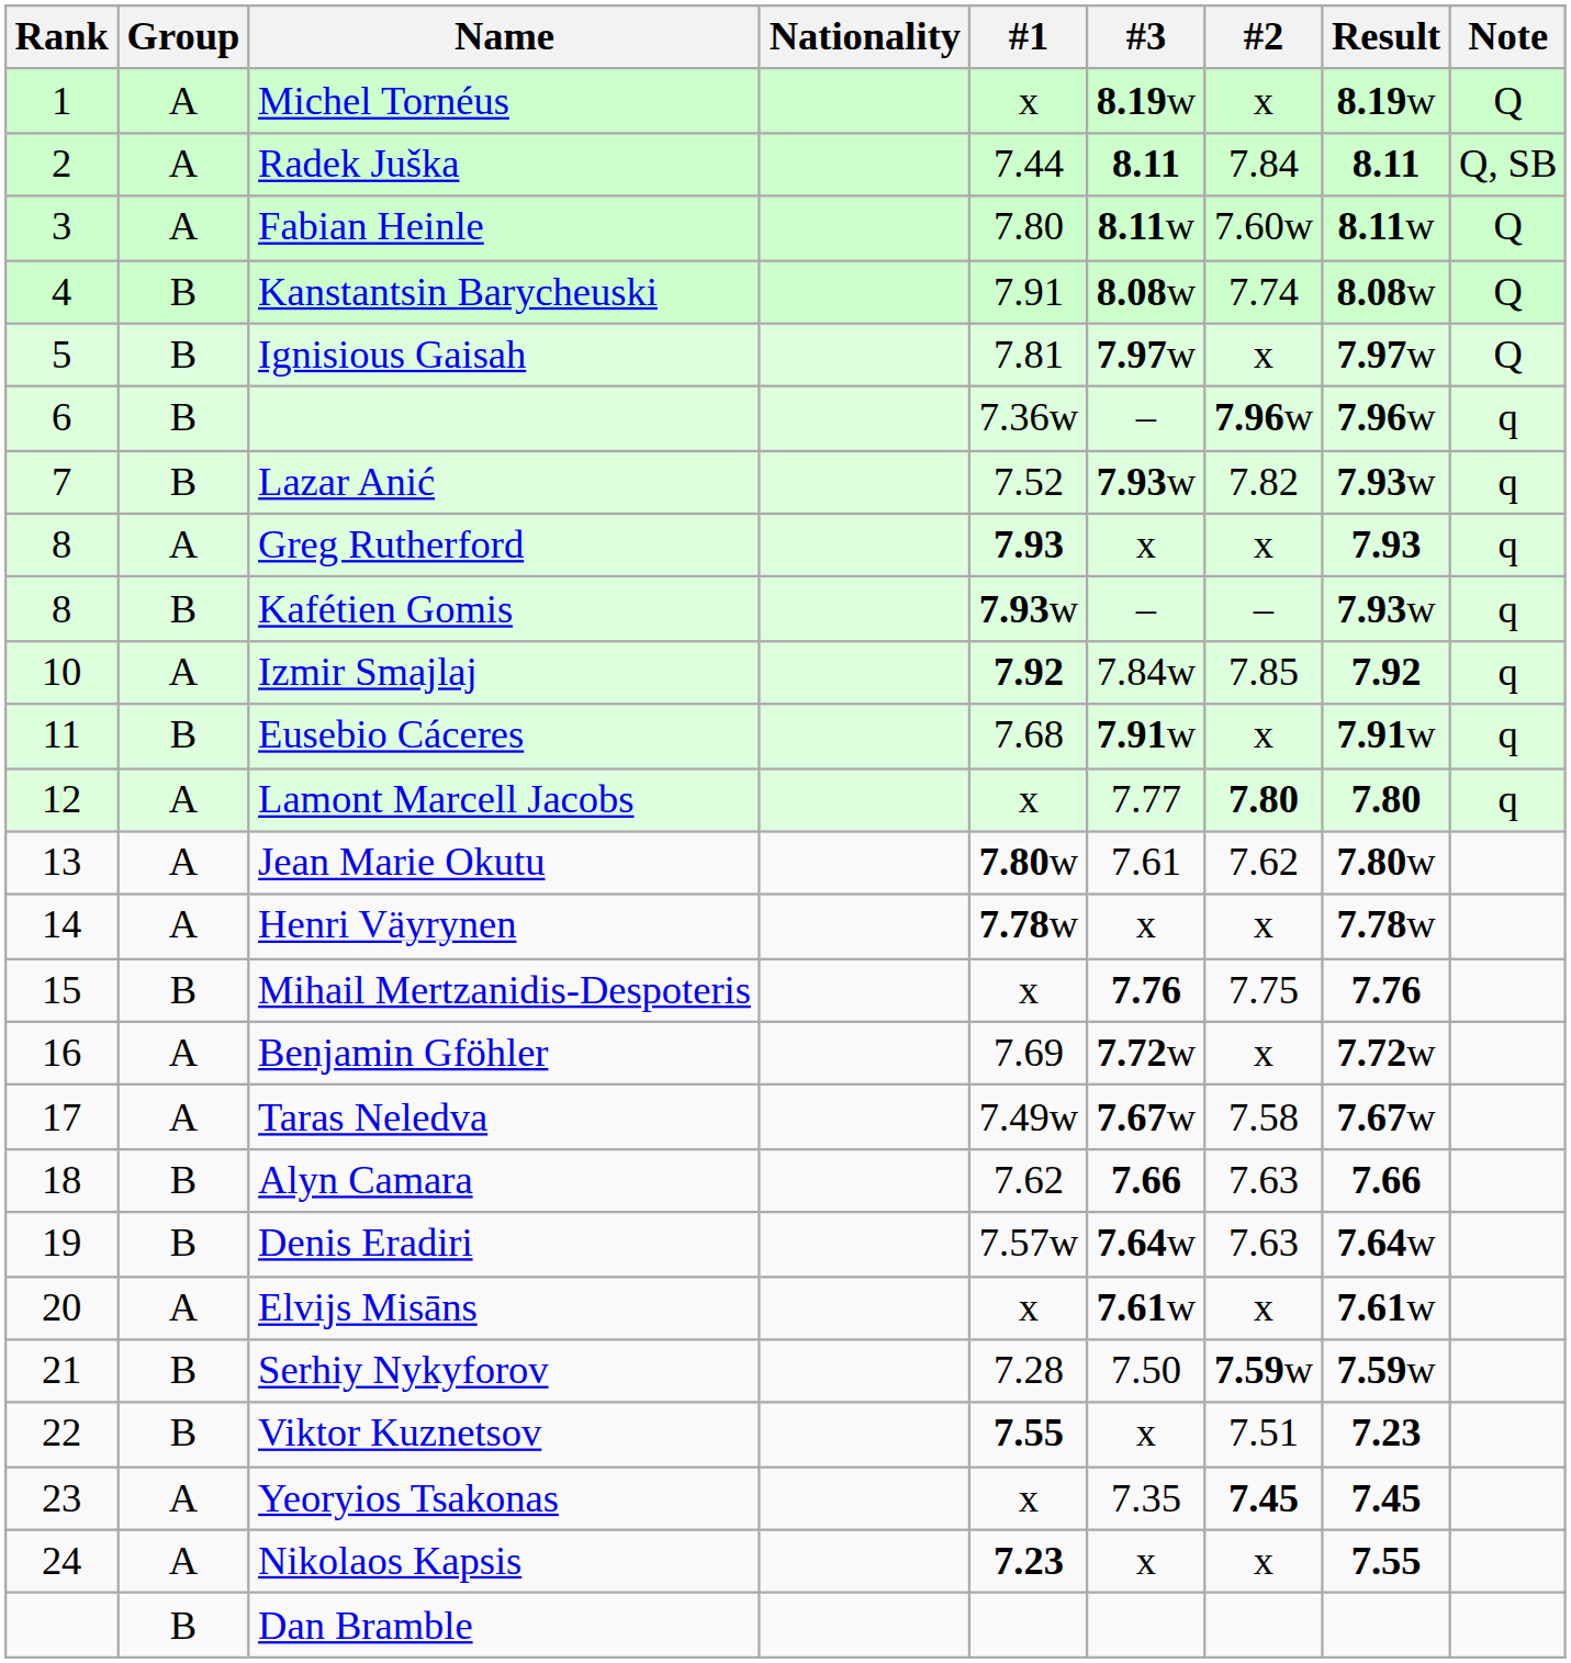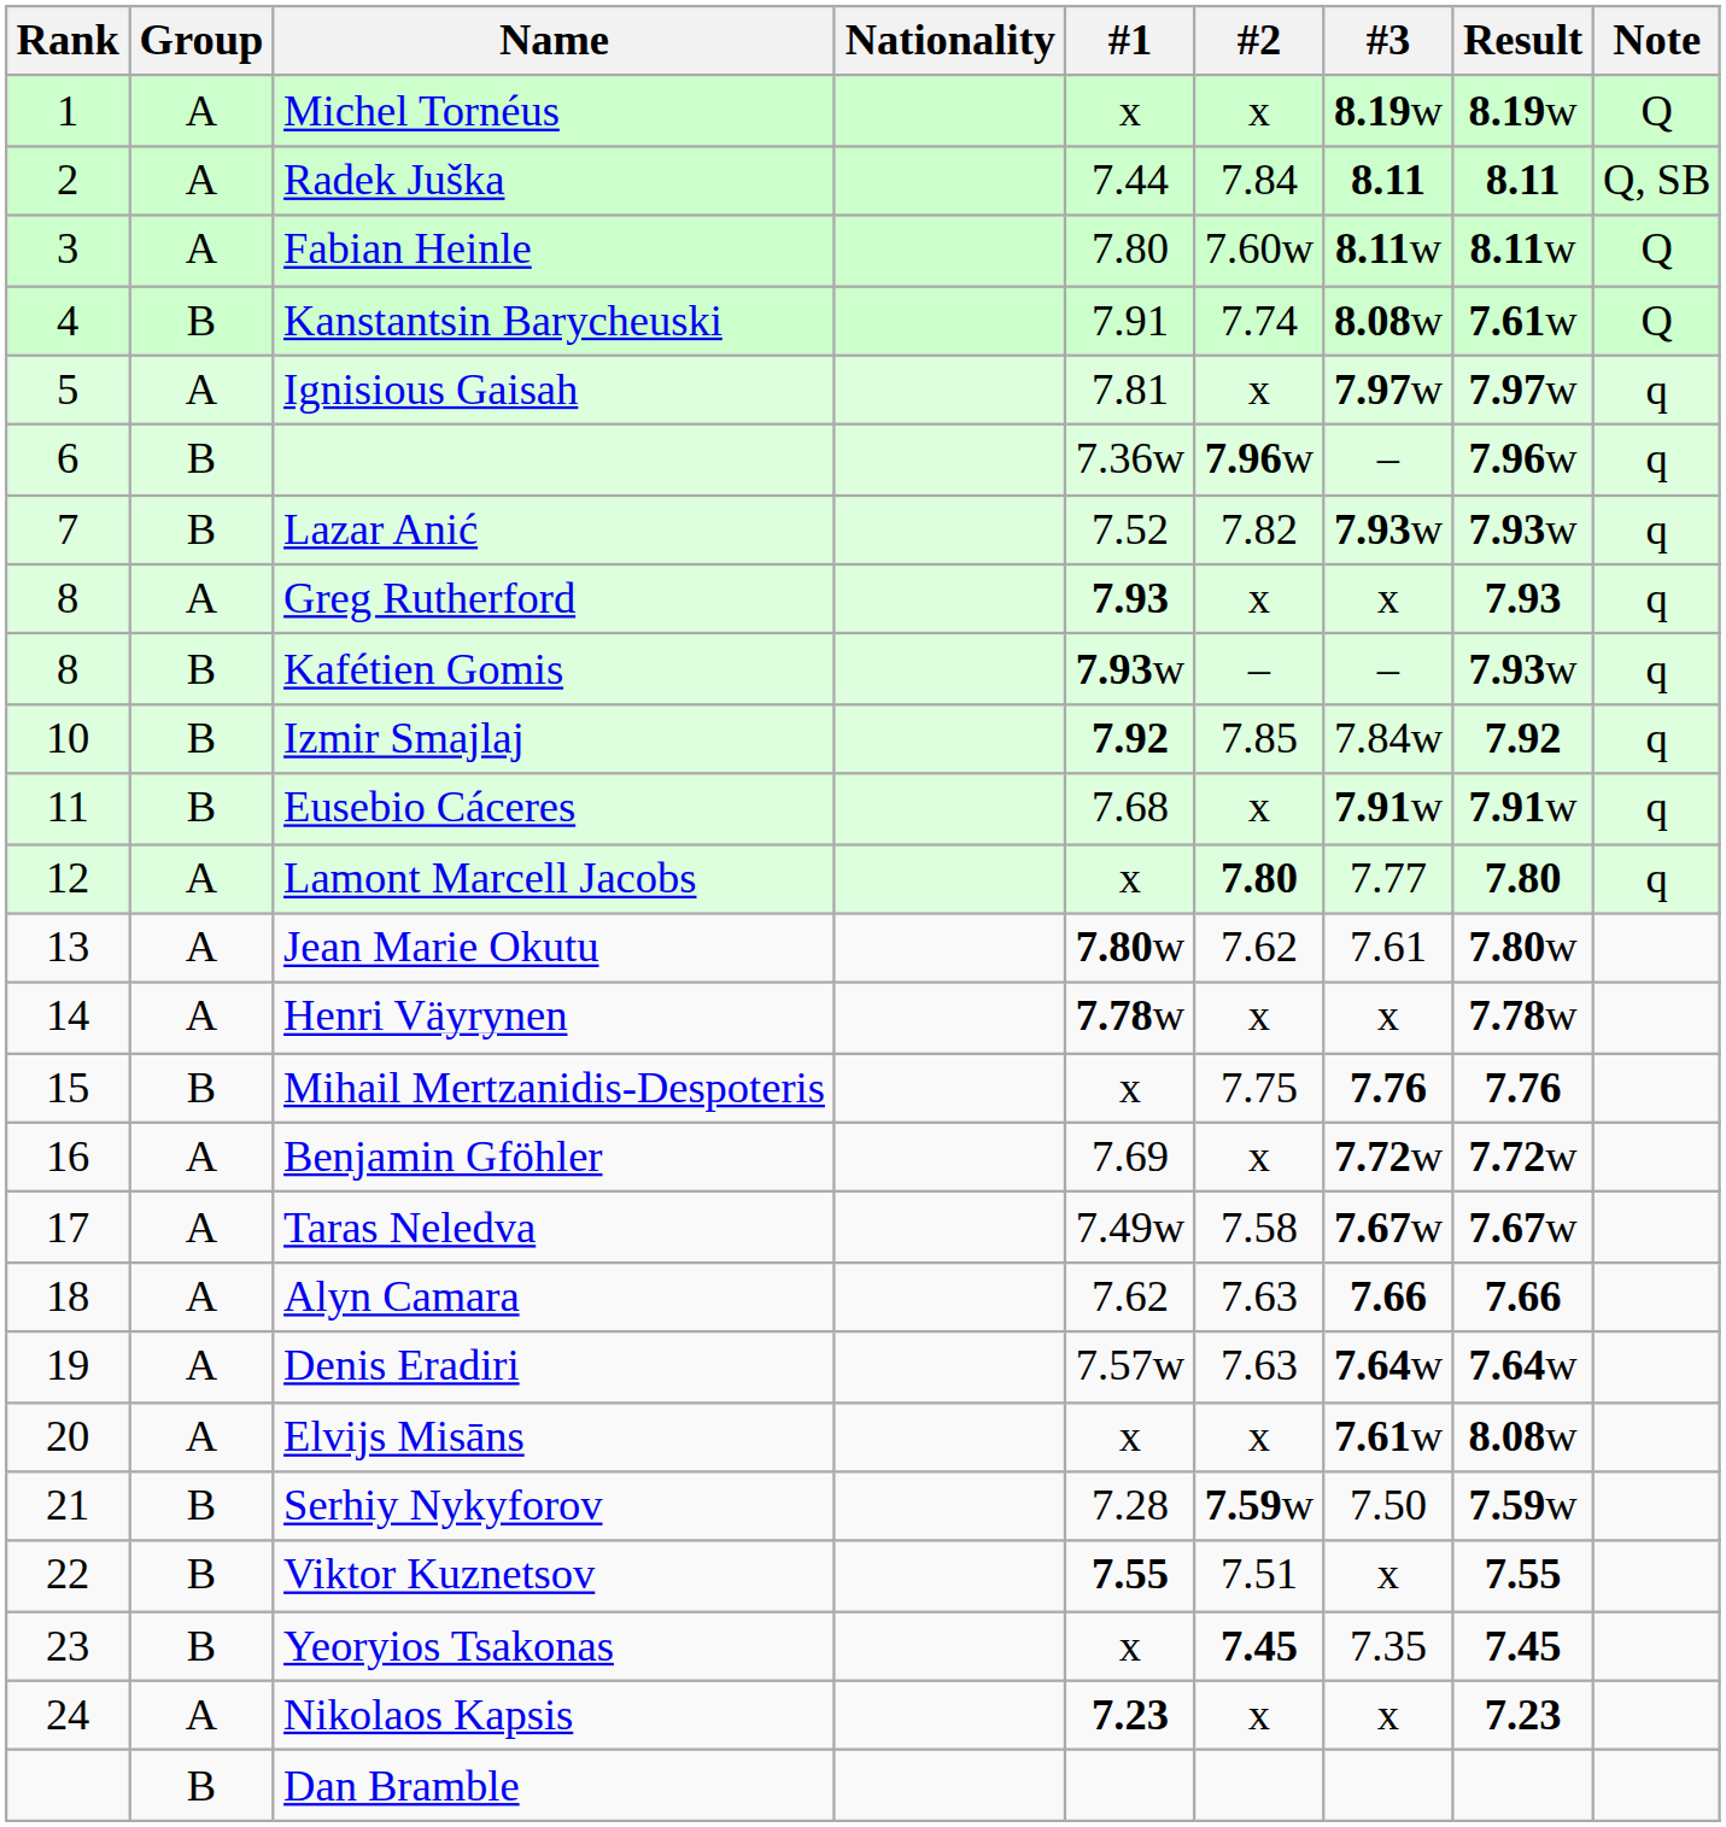 <table class="wikitable sortable" style="text-align:center">
 <tr>
 <th>Rank</th>
 <th>Group</th>
 <th>Name</th>
 <th>Nationality</th>
 <th>#1</th>
+<th>#2</th>
 <th>#3</th>
-<th>#2</th>
 <th>Result</th>
 <th>Note</th>
 </tr>
 <tr bgcolor=ccffcc>
 <td>1</td>
 <td>A</td>
 <td align=left><a href='#'>Michel Tornéus</a></td>
 <td align=left></td>
 <td>x</td>
+<td>x</td>
 <td><strong>8.19</strong>w</td>
-<td>x</td>
 <td><strong>8.19</strong>w</td>
 <td>Q</td>
 </tr>
 <tr bgcolor=ccffcc>
 <td>2</td>
 <td>A</td>
 <td align=left><a href='#'>Radek Juška</a></td>
 <td align=left></td>
 <td>7.44</td>
+<td>7.84</td>
 <td><strong>8.11</strong></td>
-<td>7.84</td>
 <td><strong>8.11</strong></td>
 <td>Q, SB</td>
 </tr>
 <tr bgcolor=ccffcc>
 <td>3</td>
 <td>A</td>
 <td align=left><a href='#'>Fabian Heinle</a></td>
 <td align=left></td>
 <td>7.80</td>
+<td>7.60w</td>
 <td><strong>8.11</strong>w</td>
-<td>7.60w</td>
 <td><strong>8.11</strong>w</td>
 <td>Q</td>
 </tr>
 <tr bgcolor=ccffcc>
 <td>4</td>
 <td>B</td>
 <td align=left><a href='#'>Kanstantsin Barycheuski</a></td>
 <td align=left></td>
 <td>7.91</td>
-<td><strong>8.08</strong>w</td>
 <td>7.74</td>
 <td><strong>8.08</strong>w</td>
+<td><strong>7.61</strong>w</td>
 <td>Q</td>
 </tr>
 <tr bgcolor=ddffdd>
 <td>5</td>
-<td>B</td>
+<td>A</td>
 <td align=left><a href='#'>Ignisious Gaisah</a></td>
 <td align=left></td>
 <td>7.81</td>
-<td><strong>7.97</strong>w</td>
 <td>x</td>
 <td><strong>7.97</strong>w</td>
-<td>Q</td>
+<td><strong>7.97</strong>w</td>
+<td>q</td>
 </tr>
 <tr bgcolor=ddffdd>
 <td>6</td>
 <td>B</td>
 <td align=left></td>
 <td align=left></td>
 <td>7.36w</td>
+<td><strong>7.96</strong>w</td>
 <td>–</td>
-<td><strong>7.96</strong>w</td>
 <td><strong>7.96</strong>w</td>
 <td>q</td>
 </tr>
 <tr bgcolor=ddffdd>
 <td>7</td>
 <td>B</td>
 <td align=left><a href='#'>Lazar Anić</a></td>
 <td align=left></td>
 <td>7.52</td>
+<td>7.82</td>
 <td><strong>7.93</strong>w</td>
-<td>7.82</td>
 <td><strong>7.93</strong>w</td>
 <td>q</td>
 </tr>
 <tr bgcolor=ddffdd>
 <td>8</td>
 <td>A</td>
 <td align=left><a href='#'>Greg Rutherford</a></td>
 <td align=left></td>
 <td><strong>7.93</strong></td>
 <td>x</td>
 <td>x</td>
 <td><strong>7.93</strong></td>
 <td>q</td>
 </tr>
 <tr bgcolor=ddffdd>
 <td>8</td>
 <td>B</td>
 <td align=left><a href='#'>Kafétien Gomis</a></td>
 <td align=left></td>
 <td><strong>7.93</strong>w</td>
 <td>–</td>
 <td>–</td>
 <td><strong>7.93</strong>w</td>
 <td>q</td>
 </tr>
 <tr bgcolor=ddffdd>
 <td>10</td>
-<td>A</td>
+<td>B</td>
 <td align=left><a href='#'>Izmir Smajlaj</a></td>
 <td align=left></td>
 <td><strong>7.92</strong></td>
+<td>7.85</td>
 <td>7.84w</td>
-<td>7.85</td>
 <td><strong>7.92</strong></td>
 <td>q</td>
 </tr>
 <tr bgcolor=ddffdd>
 <td>11</td>
 <td>B</td>
 <td align=left><a href='#'>Eusebio Cáceres</a></td>
 <td align=left></td>
 <td>7.68</td>
+<td>x</td>
 <td><strong>7.91</strong>w</td>
-<td>x</td>
 <td><strong>7.91</strong>w</td>
 <td>q</td>
 </tr>
 <tr bgcolor=ddffdd>
 <td>12</td>
 <td>A</td>
 <td align=left><a href='#'>Lamont Marcell Jacobs</a></td>
 <td align=left></td>
 <td>x</td>
+<td><strong>7.80</strong></td>
 <td>7.77</td>
-<td><strong>7.80</strong></td>
 <td><strong>7.80</strong></td>
 <td>q</td>
 </tr>
 <tr>
 <td>13</td>
 <td>A</td>
 <td align=left><a href='#'>Jean Marie Okutu</a></td>
 <td align=left></td>
 <td><strong>7.80</strong>w</td>
+<td>7.62</td>
 <td>7.61</td>
-<td>7.62</td>
 <td><strong>7.80</strong>w</td>
 <td></td>
 </tr>
 <tr>
 <td>14</td>
 <td>A</td>
 <td align=left><a href='#'>Henri Väyrynen</a></td>
 <td align=left></td>
 <td><strong>7.78</strong>w</td>
 <td>x</td>
 <td>x</td>
 <td><strong>7.78</strong>w</td>
 <td></td>
 </tr>
 <tr>
 <td>15</td>
 <td>B</td>
 <td align=left><a href='#'>Mihail Mertzanidis-Despoteris</a></td>
 <td align=left></td>
 <td>x</td>
+<td>7.75</td>
 <td><strong>7.76</strong></td>
-<td>7.75</td>
 <td><strong>7.76</strong></td>
 <td></td>
 </tr>
 <tr>
 <td>16</td>
 <td>A</td>
 <td align=left><a href='#'>Benjamin Gföhler</a></td>
 <td align=left></td>
 <td>7.69</td>
+<td>x</td>
 <td><strong>7.72</strong>w</td>
-<td>x</td>
 <td><strong>7.72</strong>w</td>
 <td></td>
 </tr>
 <tr>
 <td>17</td>
 <td>A</td>
 <td align=left><a href='#'>Taras Neledva</a></td>
 <td align=left></td>
 <td>7.49w</td>
+<td>7.58</td>
 <td><strong>7.67</strong>w</td>
-<td>7.58</td>
 <td><strong>7.67</strong>w</td>
 <td></td>
 </tr>
 <tr>
 <td>18</td>
-<td>B</td>
+<td>A</td>
 <td align=left><a href='#'>Alyn Camara</a></td>
 <td align=left></td>
 <td>7.62</td>
+<td>7.63</td>
 <td><strong>7.66</strong></td>
-<td>7.63</td>
 <td><strong>7.66</strong></td>
 <td></td>
 </tr>
 <tr>
 <td>19</td>
-<td>B</td>
+<td>A</td>
 <td align=left><a href='#'>Denis Eradiri</a></td>
 <td align=left></td>
 <td>7.57w</td>
+<td>7.63</td>
 <td><strong>7.64</strong>w</td>
-<td>7.63</td>
 <td><strong>7.64</strong>w</td>
 <td></td>
 </tr>
 <tr>
 <td>20</td>
 <td>A</td>
 <td align=left><a href='#'>Elvijs Misāns</a></td>
 <td align=left></td>
 <td>x</td>
-<td><strong>7.61</strong>w</td>
 <td>x</td>
 <td><strong>7.61</strong>w</td>
+<td><strong>8.08</strong>w</td>
 <td></td>
 </tr>
 <tr>
 <td>21</td>
 <td>B</td>
 <td align=left><a href='#'>Serhiy Nykyforov</a></td>
 <td align=left></td>
 <td>7.28</td>
+<td><strong>7.59</strong>w</td>
 <td>7.50</td>
-<td><strong>7.59</strong>w</td>
 <td><strong>7.59</strong>w</td>
 <td></td>
 </tr>
 <tr>
 <td>22</td>
 <td>B</td>
 <td align=left><a href='#'>Viktor Kuznetsov</a></td>
 <td align=left></td>
 <td><strong>7.55</strong></td>
+<td>7.51</td>
 <td>x</td>
-<td>7.51</td>
-<td><strong>7.23</strong></td>
+<td><strong>7.55</strong></td>
 <td></td>
 </tr>
 <tr>
 <td>23</td>
-<td>A</td>
+<td>B</td>
 <td align=left><a href='#'>Yeoryios Tsakonas</a></td>
 <td align=left></td>
 <td>x</td>
+<td><strong>7.45</strong></td>
 <td>7.35</td>
-<td><strong>7.45</strong></td>
 <td><strong>7.45</strong></td>
 <td></td>
 </tr>
 <tr>
 <td>24</td>
 <td>A</td>
 <td align=left><a href='#'>Nikolaos Kapsis</a></td>
 <td align=left></td>
 <td><strong>7.23</strong></td>
 <td>x</td>
 <td>x</td>
-<td><strong>7.55</strong></td>
+<td><strong>7.23</strong></td>
 <td></td>
 </tr>
 <tr>
 <td></td>
 <td>B</td>
 <td align=left><a href='#'>Dan Bramble</a></td>
 <td align=left></td>
 <td></td>
 <td></td>
 <td></td>
 <td><strong></strong></td>
 <td></td>
 </tr>
 </table>
